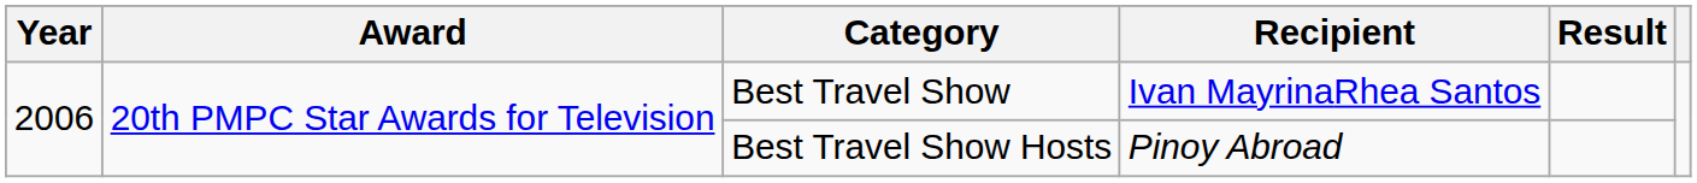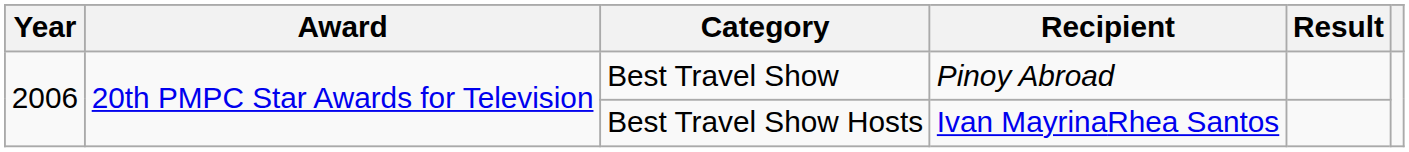 <table class="wikitable">
 <tr>
 <th>Year</th>
 <th>Award</th>
 <th>Category</th>
 <th>Recipient</th>
 <th>Result</th>
 <th></th>
 </tr>
 <tr>
 <td rowspan=2>2006</td>
 <td rowspan=2><a href='#'>20th PMPC Star Awards for Television</a></td>
 <td>Best Travel Show</td>
-<td><a href='#'>Ivan Mayrina</a><a href='#'>Rhea Santos</a></td>
+<td><em>Pinoy Abroad</em></td>
 <td></td>
 <td rowspan=2></td>
 </tr>
 <tr>
 <td>Best Travel Show Hosts</td>
-<td><em>Pinoy Abroad</em></td>
+<td><a href='#'>Ivan Mayrina</a><a href='#'>Rhea Santos</a></td>
 <td></td>
 </tr>
 </table>
